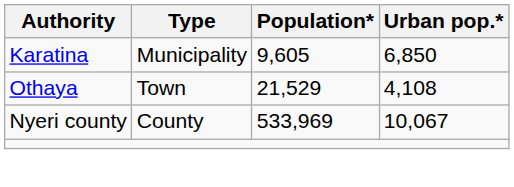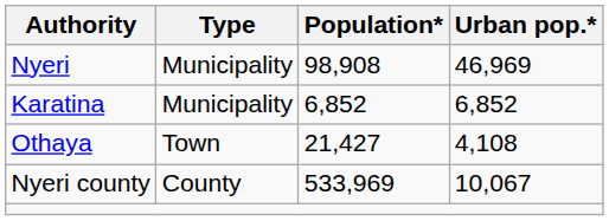 <table class="wikitable">
 <tr>
 <th>Authority</th>
 <th>Type</th>
 <th>Population*</th>
 <th>Urban pop.*</th>
 </tr>
 <tr>
+<td><a href='#'>Nyeri</a></td>
+<td>Municipality</td>
+<td>98,908</td>
+<td>46,969</td>
+</tr>
+<tr>
 <td><a href='#'>Karatina</a></td>
 <td>Municipality</td>
-<td>9,605</td>
-<td>6,850</td>
+<td>6,852</td>
+<td>6,852</td>
 </tr>
 <tr>
 <td><a href='#'>Othaya</a></td>
 <td>Town</td>
-<td>21,529</td>
+<td>21,427</td>
 <td>4,108</td>
 </tr>
 <tr>
 <td>Nyeri county</td>
 <td>County</td>
 <td>533,969</td>
 <td>10,067</td>
 </tr>
 <tr>
 <td colspan="4"></td>
 </tr>
 </table>
